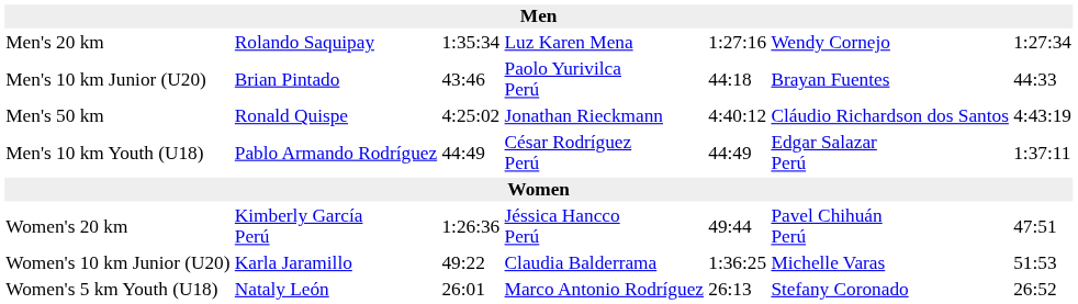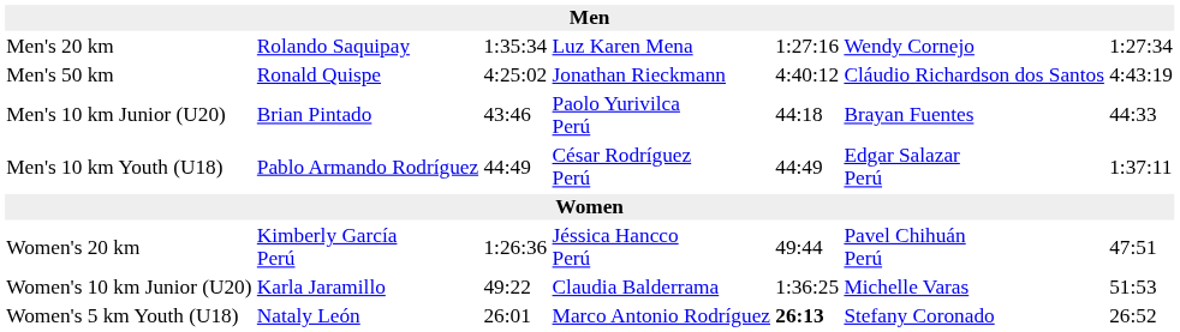 <table>
 <tr>
 <td colspan=7 bgcolor=#eeeeee style=text-align:center;><strong>Men</strong></td>
 </tr>
 <tr>
 <td>Men's 20 km</td>
 <td><a href='#'>Rolando Saquipay</a><br></td>
 <td>1:35:34</td>
 <td><a href='#'>Luz Karen Mena</a><br></td>
 <td>1:27:16</td>
 <td><a href='#'>Wendy Cornejo</a><br></td>
 <td>1:27:34</td>
 </tr>
 <tr>
+<td>Men's 50 km</td>
+<td><a href='#'>Ronald Quispe</a><br></td>
+<td>4:25:02</td>
+<td><a href='#'>Jonathan Rieckmann</a><br></td>
+<td>4:40:12</td>
+<td><a href='#'>Cláudio Richardson dos Santos</a><br></td>
+<td>4:43:19</td>
+</tr>
+<tr>
 <td>Men's 10 km Junior (U20)</td>
 <td><a href='#'>Brian Pintado</a><br></td>
 <td>43:46</td>
 <td><a href='#'>Paolo Yurivilca</a><br> <a href='#'>Perú</a></td>
 <td>44:18</td>
 <td><a href='#'>Brayan Fuentes</a><br></td>
 <td>44:33</td>
-</tr>
-<tr>
-<td>Men's 50 km</td>
-<td><a href='#'>Ronald Quispe</a><br></td>
-<td>4:25:02</td>
-<td><a href='#'>Jonathan Rieckmann</a><br></td>
-<td>4:40:12</td>
-<td><a href='#'>Cláudio Richardson dos Santos</a><br></td>
-<td>4:43:19</td>
 </tr>
 <tr>
 <td>Men's 10 km Youth (U18)</td>
 <td><a href='#'>Pablo Armando Rodríguez</a><br></td>
 <td>44:49</td>
 <td><a href='#'>César Rodríguez</a><br> <a href='#'>Perú</a></td>
 <td>44:49</td>
 <td><a href='#'>Edgar Salazar</a><br> <a href='#'>Perú</a></td>
 <td>1:37:11</td>
 </tr>
 <tr>
 <td colspan=7 bgcolor=#eeeeee style=text-align:center;><strong>Women</strong></td>
 </tr>
 <tr>
 <td>Women's 20 km</td>
 <td><a href='#'>Kimberly García</a><br> <a href='#'>Perú</a></td>
 <td>1:26:36</td>
 <td><a href='#'>Jéssica Hancco</a><br> <a href='#'>Perú</a></td>
 <td>49:44</td>
 <td><a href='#'>Pavel Chihuán</a><br> <a href='#'>Perú</a></td>
 <td>47:51</td>
 </tr>
 <tr>
 <td>Women's 10 km Junior (U20)</td>
 <td><a href='#'>Karla Jaramillo</a><br></td>
 <td>49:22</td>
 <td><a href='#'>Claudia Balderrama</a><br></td>
 <td>1:36:25</td>
 <td><a href='#'>Michelle Varas</a><br></td>
 <td>51:53</td>
 </tr>
 <tr>
 <td>Women's 5 km Youth (U18)</td>
 <td><a href='#'>Nataly León</a><br></td>
 <td>26:01</td>
 <td><a href='#'>Marco Antonio Rodríguez</a><br></td>
-<td>26:13</td>
+<td><strong>26:13</strong></td>
 <td><a href='#'>Stefany Coronado</a><br></td>
 <td>26:52</td>
 </tr>
 </table>
